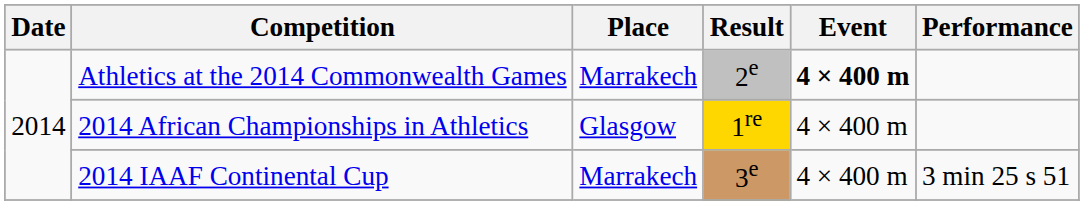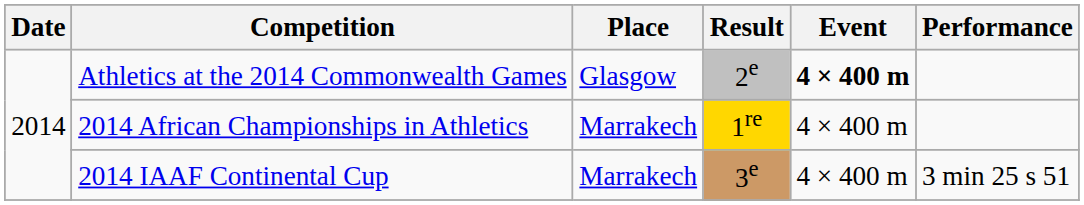 <table class="wikitable" style="font-size: 95%; border-collapse: collapse;" border="1" cellspacing="2" cellpadding="1">
 <tr>
 <th scope="col">Date</th>
 <th scope="col">Competition</th>
 <th scope="col">Place</th>
 <th scope="col">Result</th>
 <th scope="col">Event</th>
 <th scope="col">Performance</th>
 </tr>
 <tr>
 <td rowspan="3">2014</td>
 <td><a href='#'>Athletics at the 2014 Commonwealth Games</a></td>
-<td><a href='#'>Marrakech</a></td>
+<td><a href='#'>Glasgow</a></td>
 <td align="center" bgcolor="silver"><abbr>2<sup>e</sup></abbr><abbr></abbr></td>
 <td><strong>4 × 400 m</strong></td>
 <td></td>
 </tr>
 <tr>
 <td><a href='#'>2014 African Championships in Athletics</a></td>
-<td><a href='#'>Glasgow</a></td>
+<td><a href='#'>Marrakech</a></td>
 <td align="center" bgcolor="gold"><abbr>1<sup>re</sup></abbr><abbr></abbr></td>
 <td>4 × 400 m</td>
 <td></td>
 </tr>
 <tr>
 <td><a href='#'>2014 IAAF Continental Cup</a></td>
 <td><a href='#'>Marrakech</a></td>
 <td align="center" bgcolor="#cc9966"><abbr>3<sup>e</sup></abbr><abbr></abbr></td>
 <td>4 × 400 m</td>
 <td>3 min 25 s 51</td>
 </tr>
 </table>
